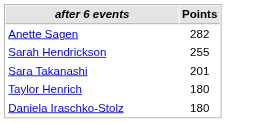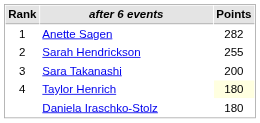 <table cellspacing="1" cellpadding="3" style="border:1px solid #aaa; font-size:86%;">
 <tr style="background:#e4e4e4;">
+<th style="border-bottom:1px solid #aaa; width:10px;">Rank</th>
 <th style="border-bottom:1px solid #aaa; width:200px;"><em>after 6 events</em></th>
 <th style="border-bottom:1px solid #aaa; width:20px;">Points</th>
 </tr>
 <tr>
+<td align=center>1</td>
 <td> <a href='#'>Anette Sagen</a></td>
 <td align=center>282</td>
 </tr>
 <tr>
+<td align=center>2</td>
 <td> <a href='#'>Sarah Hendrickson</a></td>
 <td align=center>255</td>
 </tr>
 <tr>
+<td align=center>3</td>
 <td> <a href='#'>Sara Takanashi</a></td>
-<td align=center>201</td>
+<td align=center>200</td>
 </tr>
 <tr>
+<td align=center>4</td>
 <td> <a href='#'>Taylor Henrich</a></td>
-<td align=center>180</td>
+<td align=center style="background: lightyellow;">180</td>
 </tr>
 <tr>
+<td align=center></td>
 <td> <a href='#'>Daniela Iraschko-Stolz</a></td>
 <td align=center>180</td>
 </tr>
 </table>
